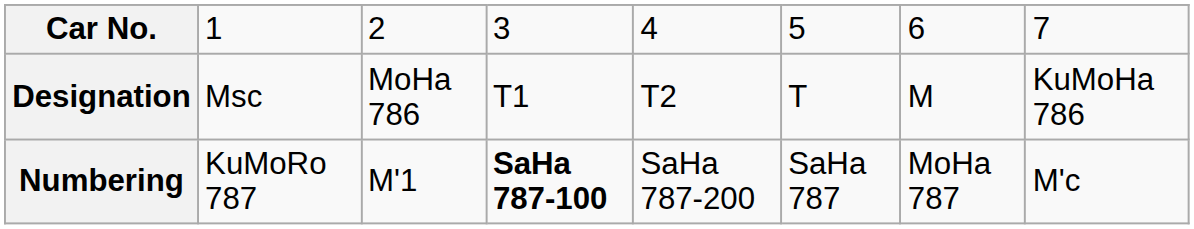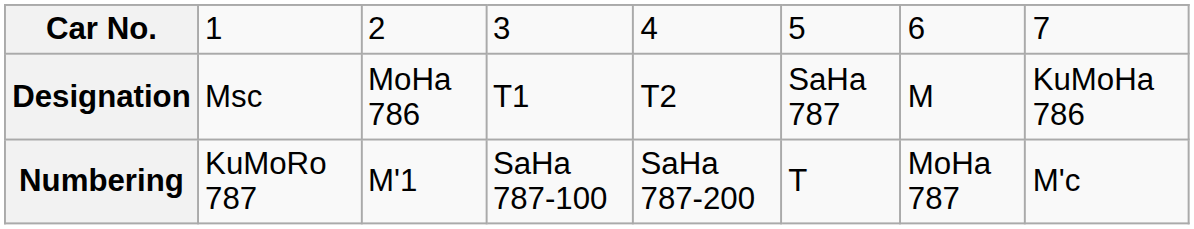 <table class="wikitable">
 <tr>
 <th>Car No.</th>
 <td>1</td>
 <td>2</td>
 <td>3</td>
 <td>4</td>
 <td>5</td>
 <td>6</td>
 <td>7</td>
 </tr>
 <tr>
 <th>Designation</th>
 <td>Msc</td>
 <td>MoHa 786</td>
 <td>T1</td>
 <td>T2</td>
-<td>T</td>
+<td>SaHa 787</td>
 <td>M</td>
 <td>KuMoHa 786</td>
 </tr>
 <tr>
 <th>Numbering</th>
 <td>KuMoRo 787</td>
 <td>M'1</td>
-<td><strong>SaHa 787-100</strong></td>
+<td>SaHa 787-100</td>
 <td>SaHa 787-200</td>
-<td>SaHa 787</td>
+<td>T</td>
 <td>MoHa 787</td>
 <td>M'c</td>
 </tr>
 </table>
